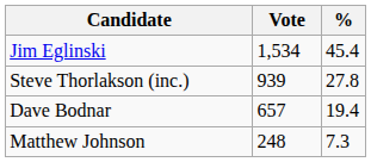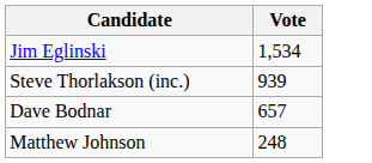 <table class="wikitable">
 <tr>
 <th bgcolor="#DDDDFF" width="200px">Candidate</th>
 <th bgcolor="#DDDDFF" width="50px">Vote</th>
-<th bgcolor="#DDDDFF" width="30px">%</th>
 </tr>
 <tr>
 <td><a href='#'>Jim Eglinski</a></td>
 <td>1,534</td>
-<td>45.4</td>
 </tr>
 <tr>
 <td>Steve Thorlakson (inc.)</td>
 <td>939</td>
-<td>27.8</td>
 </tr>
 <tr>
 <td>Dave Bodnar</td>
 <td>657</td>
-<td>19.4</td>
 </tr>
 <tr>
 <td>Matthew Johnson</td>
 <td>248</td>
-<td>7.3</td>
 </tr>
 </table>
